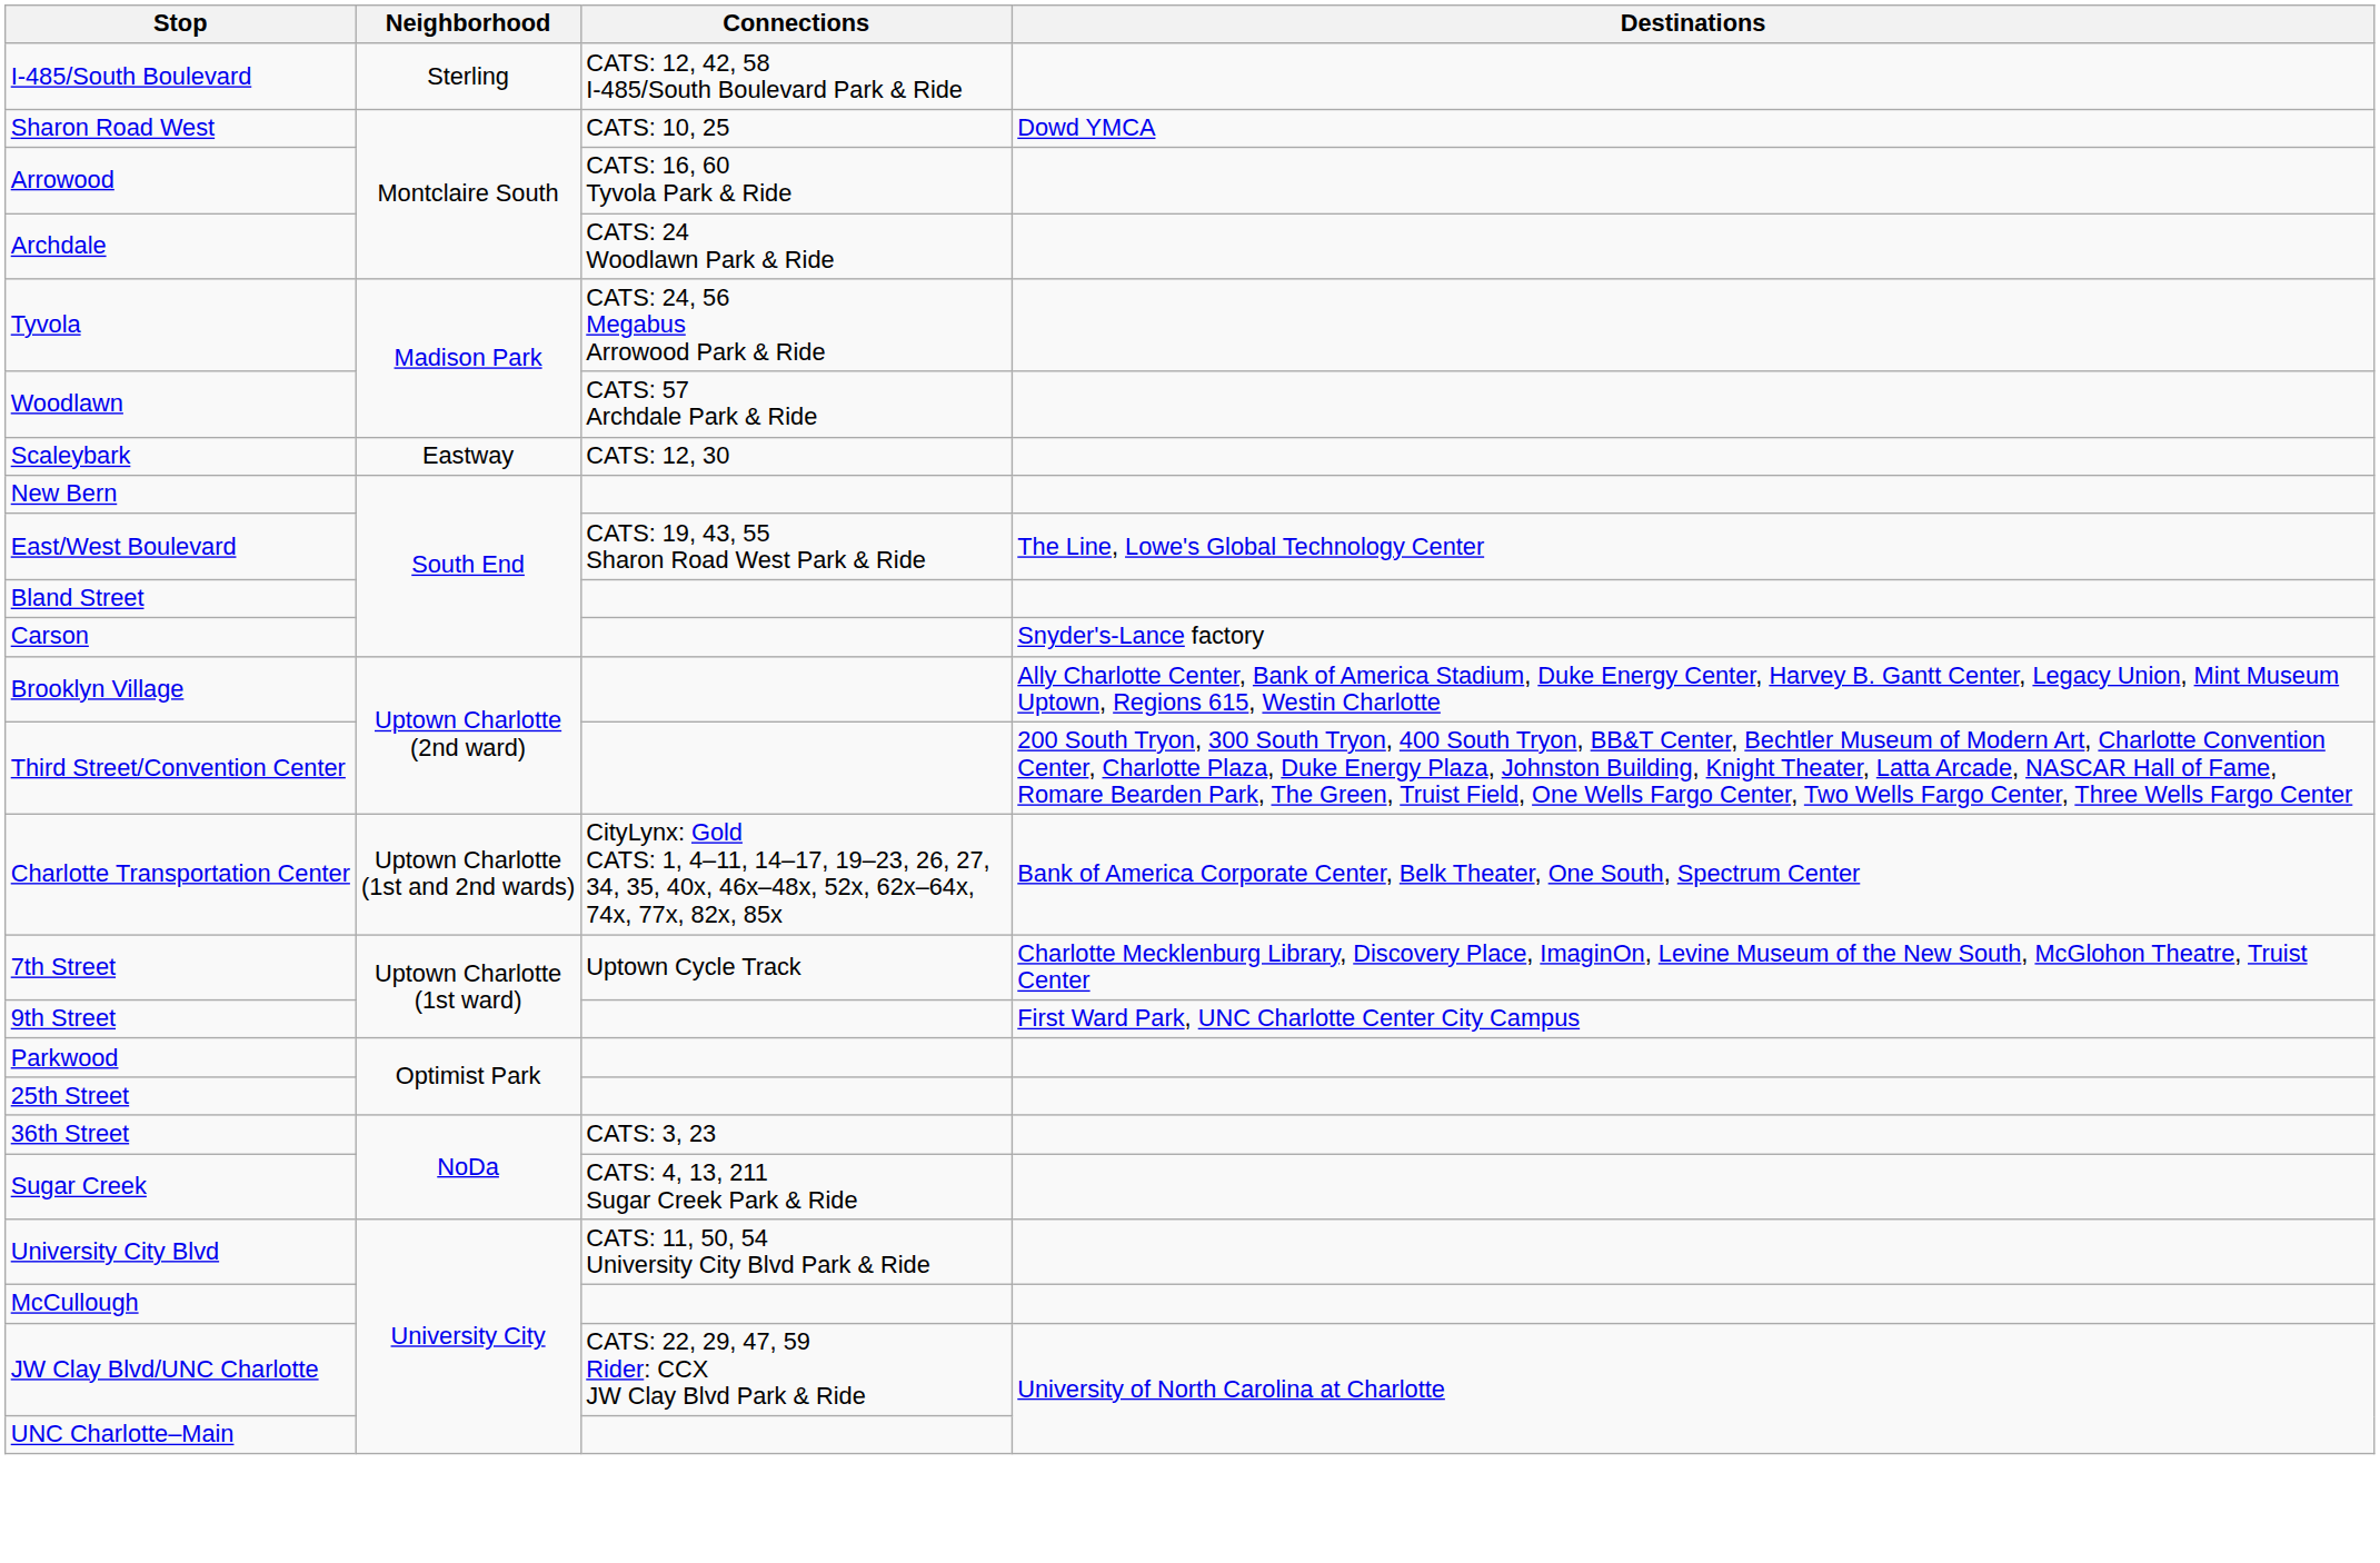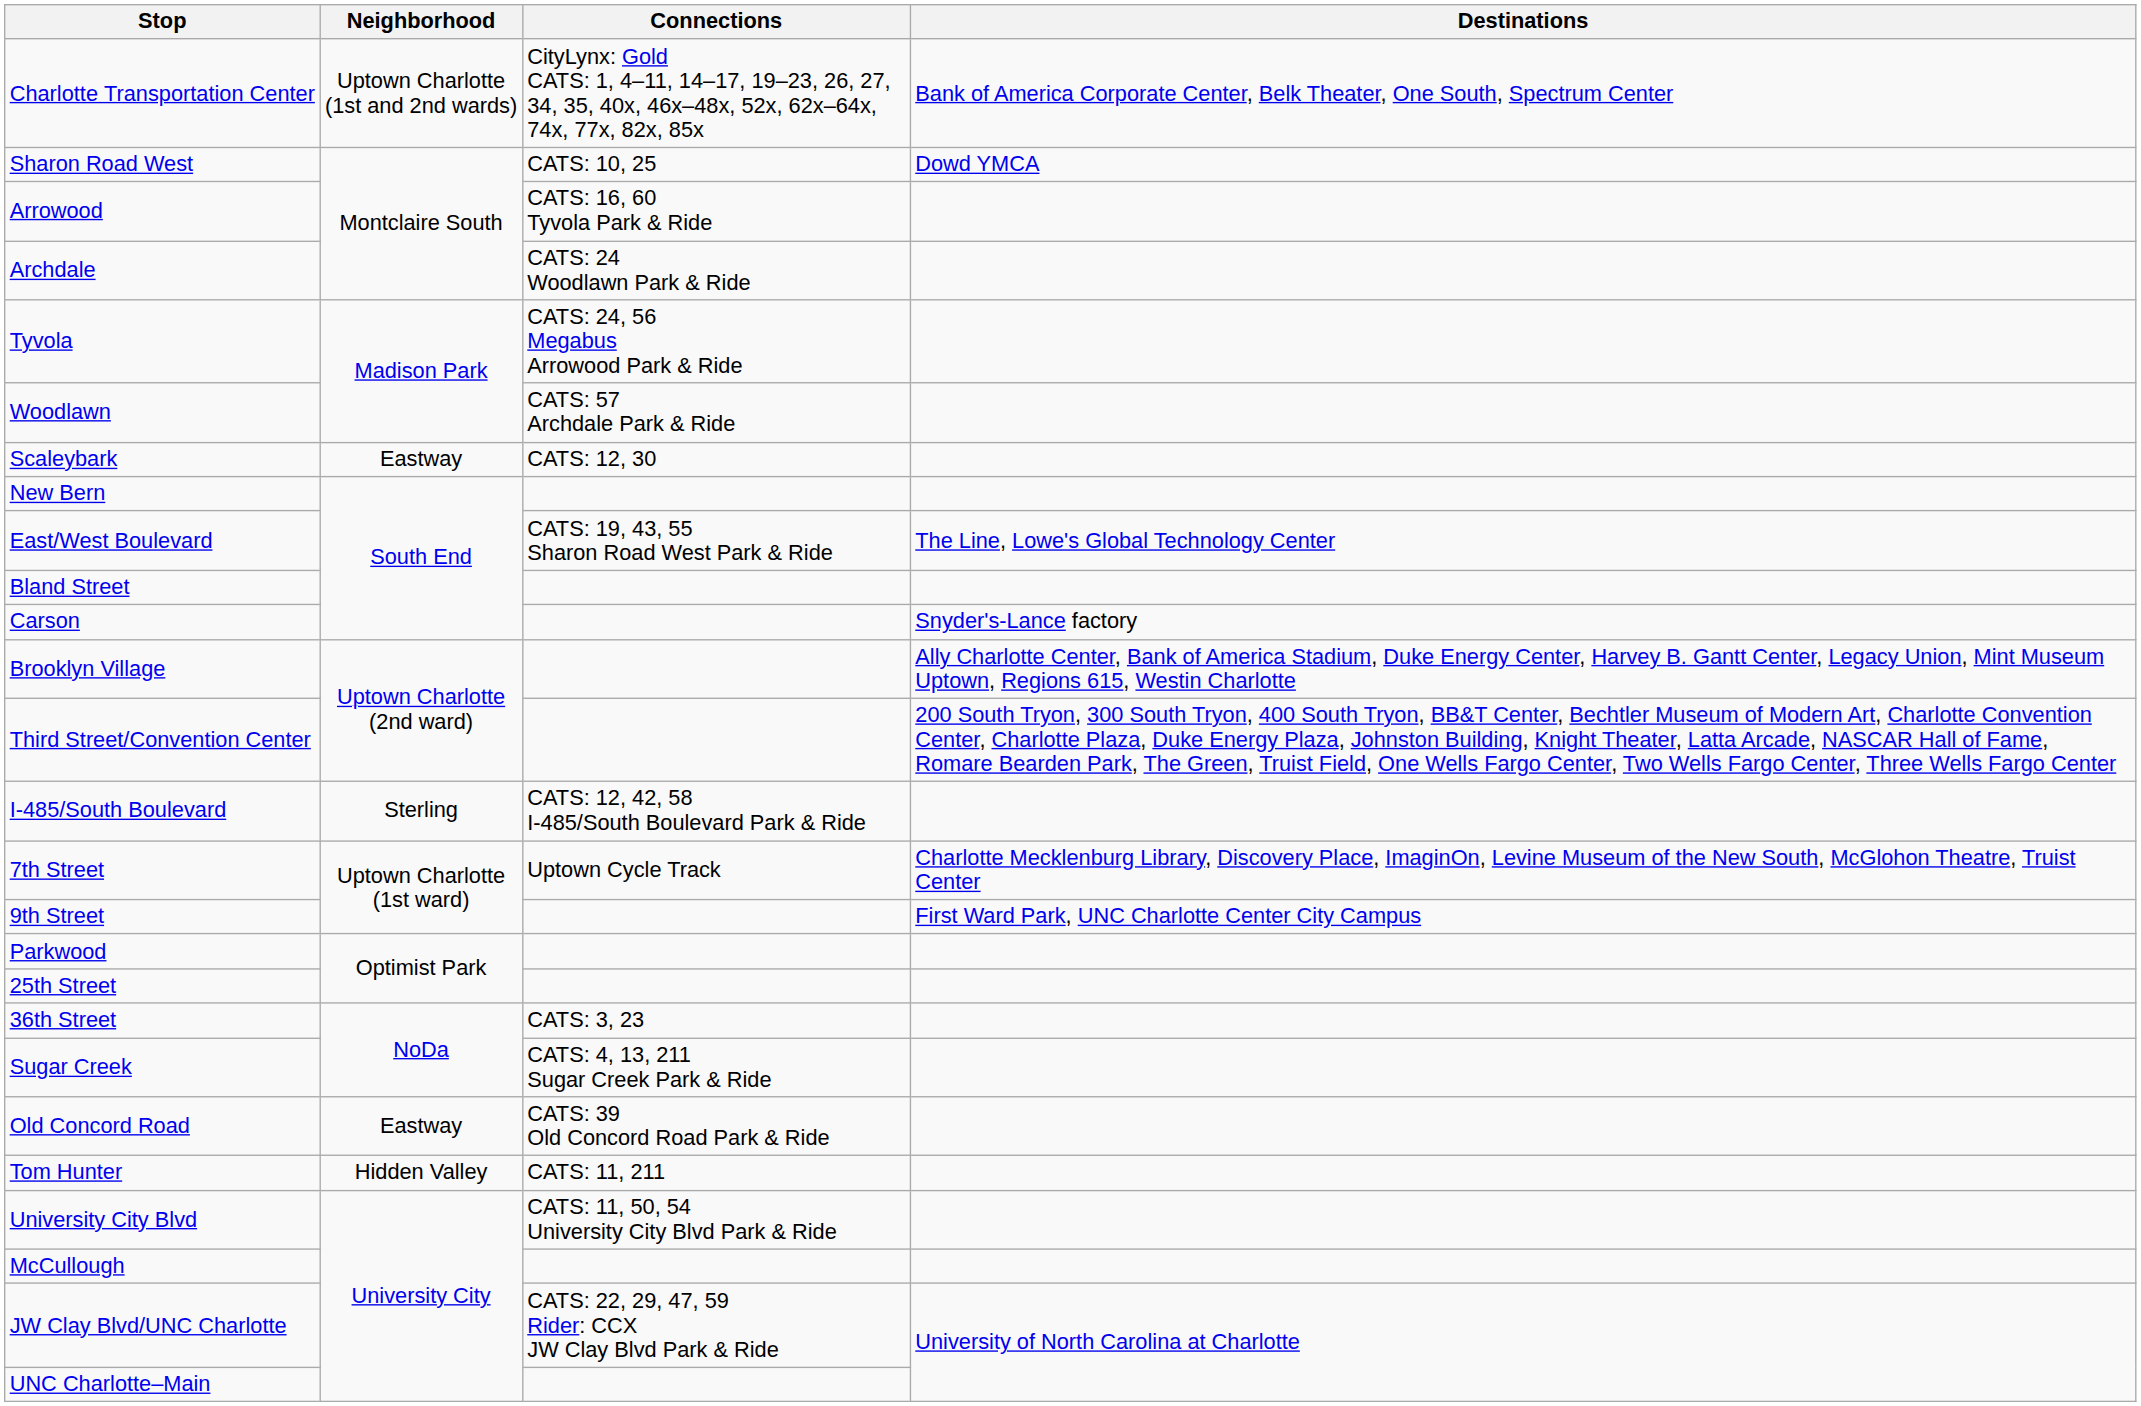 <table class="wikitable">
 <tr>
 <th>Stop</th>
 <th>Neighborhood</th>
 <th>Connections</th>
 <th>Destinations</th>
 </tr>
 <tr>
-<td><a href='#'>I-485/South Boulevard</a></td>
-<td style="text-align:center;">Sterling</td>
-<td> CATS: 12, 42, 58<br> I-485/South Boulevard Park & Ride</td>
-<td></td>
+<td><a href='#'>Charlotte&nbsp;Transportation&nbsp;Center</a></td>
+<td style="text-align:center;">Uptown Charlotte<br>(1st and 2nd wards)</td>
+<td> CityLynx: <a href='#'>Gold</a><br> CATS: 1, 4–11, 14–17, 19–23, 26, 27, 34, 35, 40x, 46x–48x, 52x, 62x–64x, 74x, 77x, 82x, 85x</td>
+<td><a href='#'>Bank of America Corporate Center</a>, <a href='#'>Belk Theater</a>, <a href='#'>One South</a>, <a href='#'>Spectrum Center</a></td>
 </tr>
 <tr>
 <td><a href='#'>Sharon Road West</a></td>
 <td style="text-align:center;" rowspan=3>Montclaire South</td>
 <td> CATS: 10, 25</td>
 <td><a href='#'>Dowd YMCA</a></td>
 </tr>
 <tr>
 <td><a href='#'>Arrowood</a></td>
 <td> CATS: 16, 60<br> Tyvola Park & Ride</td>
 <td></td>
 </tr>
 <tr>
 <td><a href='#'>Archdale</a></td>
 <td> CATS: 24<br> Woodlawn Park & Ride</td>
 <td></td>
 </tr>
 <tr>
 <td><a href='#'>Tyvola</a></td>
 <td style="text-align:center;" rowspan=2><a href='#'>Madison Park</a></td>
 <td> CATS: 24, 56<br> <a href='#'>Megabus</a><br> Arrowood Park & Ride</td>
 <td></td>
 </tr>
 <tr>
 <td><a href='#'>Woodlawn</a></td>
 <td> CATS: 57<br> Archdale Park & Ride</td>
 <td></td>
 </tr>
 <tr>
 <td><a href='#'>Scaleybark</a></td>
 <td style="text-align:center;">Eastway</td>
 <td> CATS: 12, 30</td>
 <td></td>
 </tr>
 <tr>
 <td><a href='#'>New Bern</a></td>
 <td style="text-align:center;" rowspan=4><a href='#'>South End</a></td>
 <td></td>
 <td></td>
 </tr>
 <tr>
 <td><a href='#'>East/West Boulevard</a></td>
 <td> CATS: 19, 43, 55<br> Sharon Road West Park & Ride</td>
 <td><a href='#'>The Line</a>, <a href='#'>Lowe's Global Technology Center</a></td>
 </tr>
 <tr>
 <td><a href='#'>Bland Street</a></td>
 <td></td>
 <td></td>
 </tr>
 <tr>
 <td><a href='#'>Carson</a></td>
 <td></td>
 <td><a href='#'>Snyder's-Lance</a> factory</td>
 </tr>
 <tr>
 <td><a href='#'>Brooklyn Village</a></td>
 <td style="text-align:center;" rowspan=2><a href='#'>Uptown Charlotte</a><br>(2nd ward)</td>
 <td></td>
 <td><a href='#'>Ally Charlotte Center</a>, <a href='#'>Bank of America Stadium</a>, <a href='#'>Duke Energy Center</a>, <a href='#'>Harvey B. Gantt Center</a>, <a href='#'>Legacy Union</a>, <a href='#'>Mint Museum Uptown</a>, <a href='#'>Regions 615</a>, <a href='#'>Westin Charlotte</a></td>
 </tr>
 <tr>
 <td><a href='#'>Third Street/Convention Center</a></td>
 <td></td>
 <td><a href='#'>200 South Tryon</a>, <a href='#'>300 South Tryon</a>, <a href='#'>400 South Tryon</a>, <a href='#'>BB&T Center</a>, <a href='#'>Bechtler Museum of Modern Art</a>, <a href='#'>Charlotte Convention Center</a>, <a href='#'>Charlotte Plaza</a>, <a href='#'>Duke Energy Plaza</a>, <a href='#'>Johnston Building</a>, <a href='#'>Knight Theater</a>, <a href='#'>Latta Arcade</a>, <a href='#'>NASCAR Hall of Fame</a>, <a href='#'>Romare Bearden Park</a>, <a href='#'>The Green</a>, <a href='#'>Truist Field</a>, <a href='#'>One Wells Fargo Center</a>, <a href='#'>Two Wells Fargo Center</a>, <a href='#'>Three Wells Fargo Center</a></td>
 </tr>
 <tr>
-<td><a href='#'>Charlotte&nbsp;Transportation&nbsp;Center</a></td>
-<td style="text-align:center;">Uptown Charlotte<br>(1st and 2nd wards)</td>
-<td> CityLynx: <a href='#'>Gold</a><br> CATS: 1, 4–11, 14–17, 19–23, 26, 27, 34, 35, 40x, 46x–48x, 52x, 62x–64x, 74x, 77x, 82x, 85x</td>
-<td><a href='#'>Bank of America Corporate Center</a>, <a href='#'>Belk Theater</a>, <a href='#'>One South</a>, <a href='#'>Spectrum Center</a></td>
+<td><a href='#'>I-485/South Boulevard</a></td>
+<td style="text-align:center;">Sterling</td>
+<td> CATS: 12, 42, 58<br> I-485/South Boulevard Park & Ride</td>
+<td></td>
 </tr>
 <tr>
 <td><a href='#'>7th Street</a></td>
 <td style="text-align:center;" rowspan=2>Uptown Charlotte<br>(1st ward)</td>
 <td> Uptown Cycle Track</td>
 <td><a href='#'>Charlotte Mecklenburg Library</a>, <a href='#'>Discovery Place</a>, <a href='#'>ImaginOn</a>, <a href='#'>Levine Museum of the New South</a>, <a href='#'>McGlohon Theatre</a>, <a href='#'>Truist Center</a></td>
 </tr>
 <tr>
 <td><a href='#'>9th Street</a></td>
 <td></td>
 <td><a href='#'>First Ward Park</a>, <a href='#'>UNC Charlotte Center City Campus</a></td>
 </tr>
 <tr>
 <td><a href='#'>Parkwood</a></td>
 <td style="text-align:center;" rowspan=2>Optimist Park</td>
 <td></td>
 <td></td>
 </tr>
 <tr>
 <td><a href='#'>25th Street</a></td>
 <td></td>
 <td></td>
 </tr>
 <tr>
 <td><a href='#'>36th Street</a></td>
 <td style="text-align:center;" rowspan=2><a href='#'>NoDa</a></td>
 <td> CATS: 3, 23</td>
 <td></td>
 </tr>
 <tr>
 <td><a href='#'>Sugar Creek</a></td>
 <td> CATS: 4, 13, 211<br> Sugar Creek Park & Ride</td>
 <td></td>
 </tr>
 <tr>
+<td><a href='#'>Old Concord Road</a></td>
+<td style="text-align:center;">Eastway</td>
+<td> CATS: 39<br> Old Concord Road Park & Ride</td>
+<td></td>
+</tr>
+<tr>
+<td><a href='#'>Tom Hunter</a></td>
+<td style="text-align:center;">Hidden Valley</td>
+<td> CATS: 11, 211</td>
+<td></td>
+</tr>
+<tr>
 <td><a href='#'>University City Blvd</a></td>
 <td style="text-align:center;" rowspan=4><a href='#'>University City</a></td>
 <td> CATS: 11, 50, 54<br> University City Blvd Park & Ride</td>
 <td></td>
 </tr>
 <tr>
 <td><a href='#'>McCullough</a></td>
 <td></td>
 <td></td>
 </tr>
 <tr>
 <td><a href='#'>JW Clay Blvd/UNC Charlotte</a></td>
 <td> CATS: 22, 29, 47, 59<br> <a href='#'>Rider</a>: CCX<br> JW Clay Blvd Park & Ride</td>
 <td rowspan=2><a href='#'>University of North Carolina at Charlotte</a></td>
 </tr>
 <tr>
 <td><a href='#'>UNC Charlotte–Main</a></td>
 <td></td>
 </tr>
 </table>
